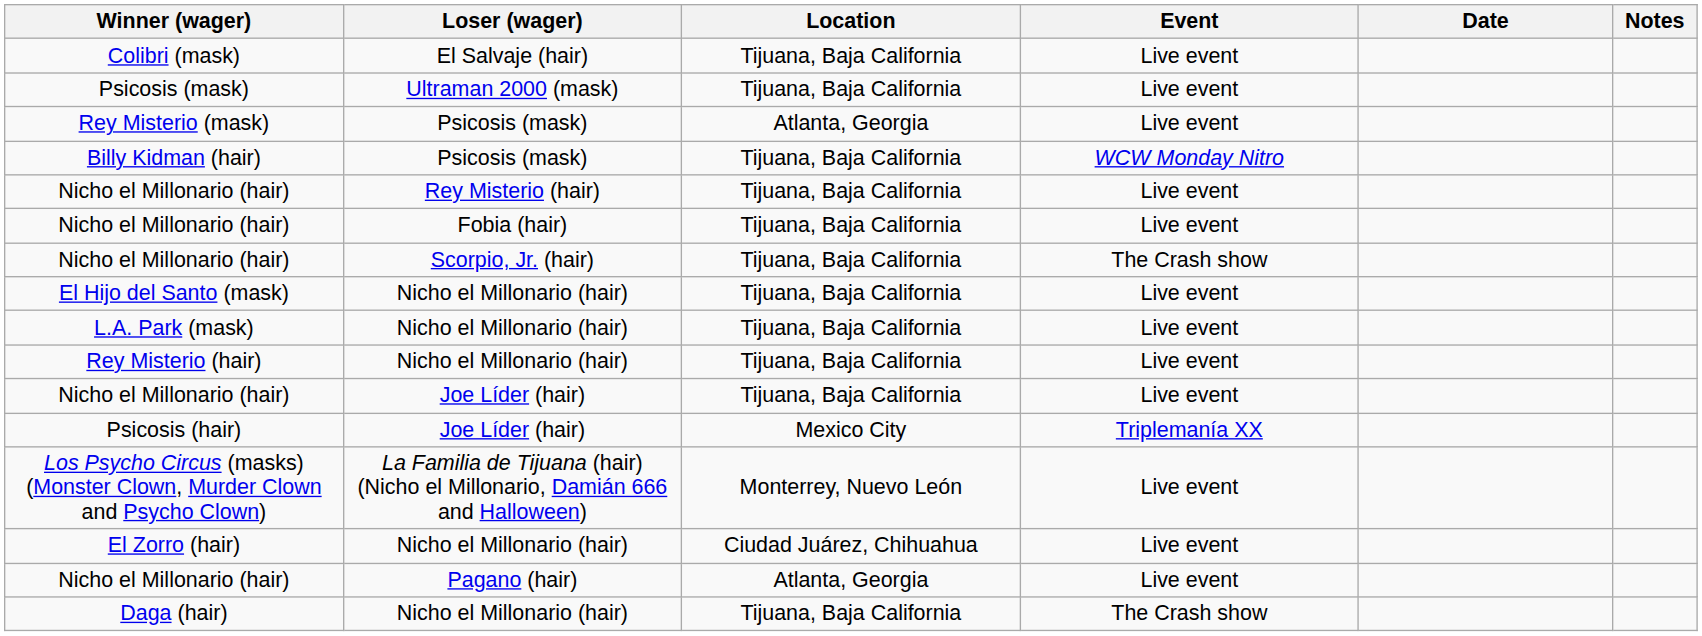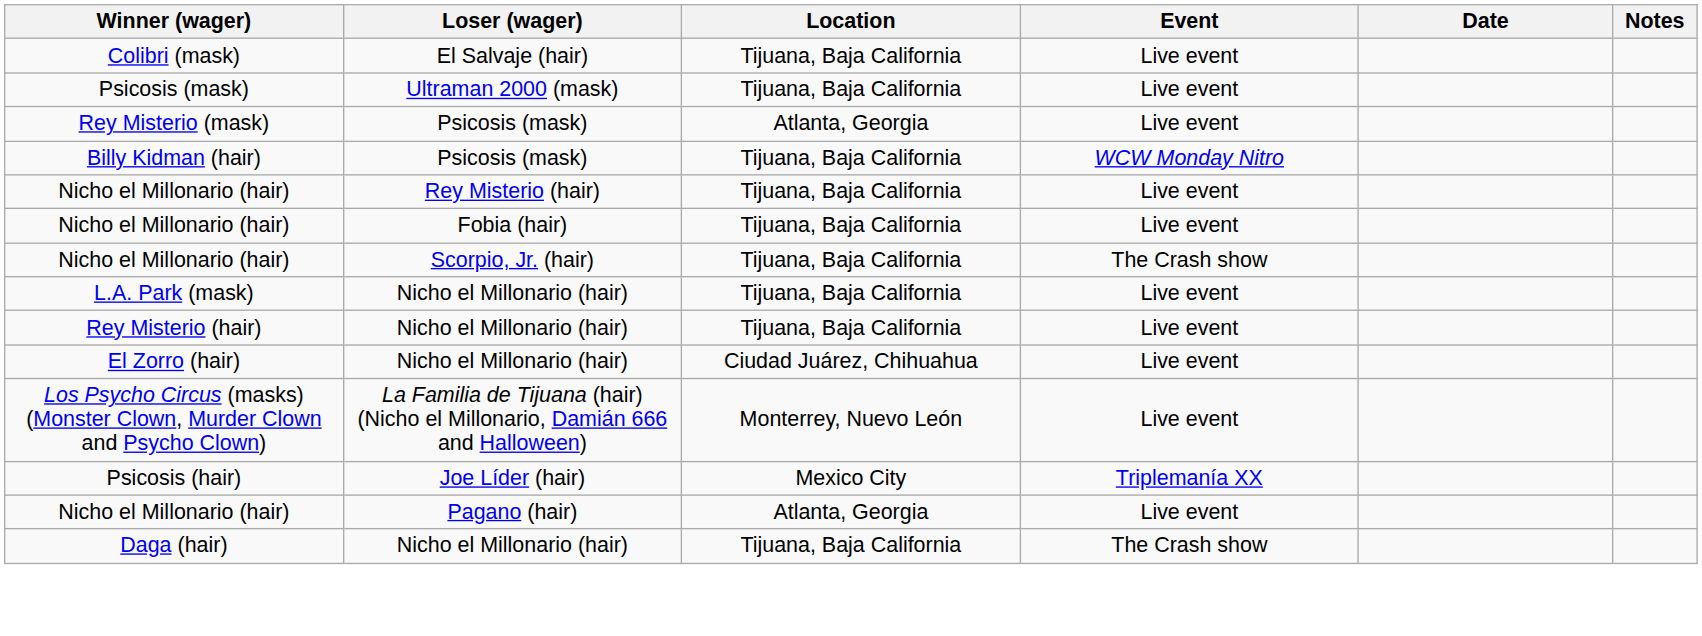 <table class="wikitable sortable" width=100%  style="text-align: center">
 <tr>
 <th width=20% scope="col">Winner (wager)</th>
 <th width=20% scope="col">Loser (wager)</th>
 <th width=20% scope="col">Location</th>
 <th width=20% scope="col">Event</th>
 <th width=15% scope="col">Date</th>
 <th class="unsortable" width=5% scope="col">Notes</th>
 </tr>
 <tr>
 <td><a href='#'>Colibri</a> (mask)</td>
 <td>El Salvaje (hair)</td>
 <td>Tijuana, Baja California</td>
 <td>Live event</td>
 <td></td>
 <td></td>
 </tr>
 <tr>
 <td>Psicosis (mask)</td>
 <td><a href='#'>Ultraman 2000</a> (mask)</td>
 <td>Tijuana, Baja California</td>
 <td>Live event</td>
 <td></td>
 <td> </td>
 </tr>
 <tr>
 <td><a href='#'>Rey Misterio</a> (mask)</td>
 <td>Psicosis (mask)</td>
 <td>Atlanta, Georgia</td>
 <td>Live event</td>
 <td></td>
 <td></td>
 </tr>
 <tr>
 <td><a href='#'>Billy Kidman</a> (hair)</td>
 <td>Psicosis (mask)</td>
 <td>Tijuana, Baja California</td>
 <td><em><a href='#'>WCW Monday Nitro</a></em></td>
 <td></td>
 <td></td>
 </tr>
 <tr>
 <td>Nicho el Millonario (hair)</td>
 <td><a href='#'>Rey Misterio</a> (hair)</td>
 <td>Tijuana, Baja California</td>
 <td>Live event</td>
 <td></td>
 <td></td>
 </tr>
 <tr>
 <td>Nicho el Millonario (hair)</td>
 <td>Fobia (hair)</td>
 <td>Tijuana, Baja California</td>
 <td>Live event</td>
 <td></td>
 <td></td>
 </tr>
 <tr>
 <td>Nicho el Millonario (hair)</td>
 <td><a href='#'>Scorpio, Jr.</a> (hair)</td>
 <td>Tijuana, Baja California</td>
 <td>The Crash show</td>
 <td></td>
 <td></td>
 </tr>
 <tr>
-<td><a href='#'>El Hijo del Santo</a> (mask)</td>
-<td>Nicho el Millonario (hair)</td>
-<td>Tijuana, Baja California</td>
-<td>Live event</td>
-<td></td>
-<td> </td>
-</tr>
-<tr>
 <td><a href='#'>L.A. Park</a> (mask)</td>
 <td>Nicho el Millonario (hair)</td>
 <td>Tijuana, Baja California</td>
 <td>Live event</td>
 <td></td>
 <td> </td>
 </tr>
 <tr>
 <td><a href='#'>Rey Misterio</a> (hair)</td>
 <td>Nicho el Millonario (hair)</td>
 <td>Tijuana, Baja California</td>
 <td>Live event</td>
 <td></td>
 <td></td>
 </tr>
 <tr>
+<td><a href='#'>El Zorro</a> (hair)</td>
 <td>Nicho el Millonario (hair)</td>
-<td><a href='#'>Joe Líder</a> (hair)</td>
-<td>Tijuana, Baja California</td>
+<td>Ciudad Juárez, Chihuahua</td>
 <td>Live event</td>
-<td></td>
-<td></td>
-</tr>
-<tr>
-<td>Psicosis (hair)</td>
-<td><a href='#'>Joe Líder</a> (hair)</td>
-<td>Mexico City</td>
-<td><a href='#'>Triplemanía XX</a></td>
 <td></td>
 <td></td>
 </tr>
 <tr>
 <td><em><a href='#'>Los Psycho Circus</a></em> (masks)<br>(<a href='#'>Monster Clown</a>, <a href='#'>Murder Clown</a> and <a href='#'>Psycho Clown</a>)</td>
 <td><em>La Familia de Tijuana</em> (hair)<br>(Nicho el Millonario, <a href='#'>Damián 666</a> and <a href='#'>Halloween</a>)</td>
 <td>Monterrey, Nuevo León</td>
 <td>Live event</td>
 <td></td>
 <td></td>
 </tr>
 <tr>
-<td><a href='#'>El Zorro</a> (hair)</td>
-<td>Nicho el Millonario (hair)</td>
-<td>Ciudad Juárez, Chihuahua</td>
-<td>Live event</td>
+<td>Psicosis (hair)</td>
+<td><a href='#'>Joe Líder</a> (hair)</td>
+<td>Mexico City</td>
+<td><a href='#'>Triplemanía XX</a></td>
 <td></td>
 <td></td>
 </tr>
 <tr>
 <td>Nicho el Millonario (hair)</td>
 <td><a href='#'>Pagano</a> (hair)</td>
 <td>Atlanta, Georgia</td>
 <td>Live event</td>
 <td></td>
 <td> </td>
 </tr>
 <tr>
 <td><a href='#'>Daga</a> (hair)</td>
 <td>Nicho el Millonario (hair)</td>
 <td>Tijuana, Baja California</td>
 <td>The Crash show</td>
 <td></td>
 <td></td>
 </tr>
 </table>
